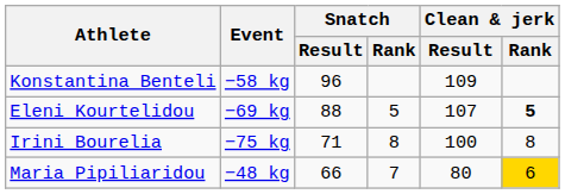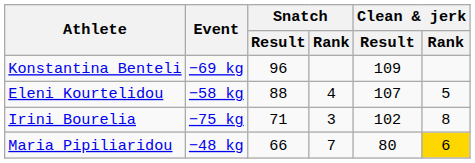 <table class="wikitable" style="font-size:90%">
 <tr>
 <th rowspan="2">Athlete</th>
 <th rowspan="2">Event</th>
 <th colspan="2">Snatch</th>
 <th colspan="2">Clean & jerk</th>
 </tr>
 <tr>
 <th>Result</th>
 <th>Rank</th>
 <th>Result</th>
 <th>Rank</th>
 </tr>
 <tr align=center>
 <td align=left><a href='#'>Konstantina Benteli</a></td>
-<td align=left><a href='#'>−58 kg</a></td>
+<td align=left><a href='#'>−69 kg</a></td>
 <td>96</td>
 <td></td>
 <td>109</td>
 <td></td>
 </tr>
 <tr align=center>
 <td align=left><a href='#'>Eleni Kourtelidou</a></td>
-<td align=left><a href='#'>−69 kg</a></td>
+<td align=left><a href='#'>−58 kg</a></td>
 <td>88</td>
+<td>4</td>
+<td>107</td>
 <td>5</td>
-<td>107</td>
-<td><strong>5</strong></td>
 </tr>
 <tr align=center>
 <td align=left><a href='#'>Irini Bourelia</a></td>
 <td align=left><a href='#'>−75 kg</a></td>
 <td>71</td>
-<td>8</td>
-<td>100</td>
+<td>3</td>
+<td>102</td>
 <td>8</td>
 </tr>
 <tr align=center>
 <td align=left><a href='#'>Maria Pipiliaridou</a></td>
 <td align=left><a href='#'>−48 kg</a></td>
 <td>66</td>
 <td>7</td>
 <td>80</td>
 <td style="background: gold;">6</td>
 </tr>
 </table>
